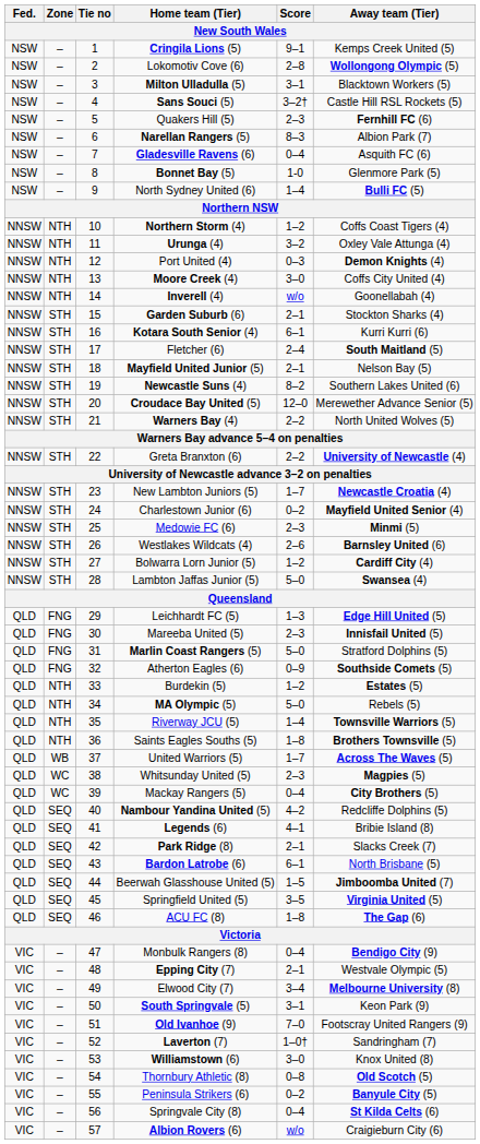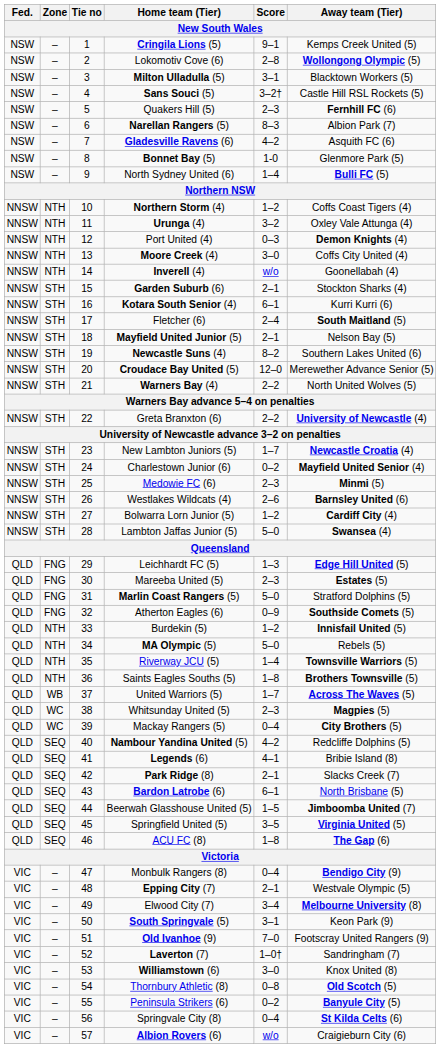 <table class="wikitable" style="text-align:center">
 <tr>
 <th>Fed.</th>
 <th>Zone</th>
 <th>Tie no</th>
 <th>Home team (Tier)</th>
 <th>Score</th>
 <th>Away team (Tier)</th>
 </tr>
 <tr>
 <th colspan=6><a href='#'>New South Wales</a></th>
 </tr>
 <tr>
 <td>NSW</td>
 <td>–</td>
 <td>1</td>
 <td><strong><a href='#'>Cringila Lions</a></strong> (5)</td>
 <td>9–1</td>
 <td>Kemps Creek United (5)</td>
 </tr>
 <tr>
 <td>NSW</td>
 <td>–</td>
 <td>2</td>
 <td>Lokomotiv Cove (6)</td>
 <td>2–8</td>
 <td><strong><a href='#'>Wollongong Olympic</a></strong> (5)</td>
 </tr>
 <tr>
 <td>NSW</td>
 <td>–</td>
 <td>3</td>
 <td><strong>Milton Ulladulla</strong> (5)</td>
 <td>3–1</td>
 <td>Blacktown Workers (5)</td>
 </tr>
 <tr>
 <td>NSW</td>
 <td>–</td>
 <td>4</td>
 <td><strong>Sans Souci</strong> (5)</td>
 <td>3–2†</td>
 <td>Castle Hill RSL Rockets (5)</td>
 </tr>
 <tr>
 <td>NSW</td>
 <td>–</td>
 <td>5</td>
 <td>Quakers Hill (5)</td>
 <td>2–3</td>
 <td><strong>Fernhill FC</strong> (6)</td>
 </tr>
 <tr>
 <td>NSW</td>
 <td>–</td>
 <td>6</td>
 <td><strong>Narellan Rangers</strong> (5)</td>
 <td>8–3</td>
 <td>Albion Park (7)</td>
 </tr>
 <tr>
 <td>NSW</td>
 <td>–</td>
 <td>7</td>
 <td><strong><a href='#'>Gladesville Ravens</a></strong> (6)</td>
-<td>0–4</td>
+<td>4–2</td>
 <td>Asquith FC (6)</td>
 </tr>
 <tr>
 <td>NSW</td>
 <td>–</td>
 <td>8</td>
 <td><strong>Bonnet Bay</strong> (5)</td>
 <td>1-0</td>
 <td>Glenmore Park (5)</td>
 </tr>
 <tr>
 <td>NSW</td>
 <td>–</td>
 <td>9</td>
 <td>North Sydney United (6)</td>
 <td>1–4</td>
 <td><strong><a href='#'>Bulli FC</a></strong> (5)</td>
 </tr>
 <tr>
 <th colspan=6><a href='#'>Northern NSW</a></th>
 </tr>
 <tr>
 <td>NNSW</td>
 <td>NTH</td>
 <td>10</td>
 <td><strong>Northern Storm</strong> (4)</td>
 <td>1–2</td>
 <td>Coffs Coast Tigers (4)</td>
 </tr>
 <tr>
 <td>NNSW</td>
 <td>NTH</td>
 <td>11</td>
 <td><strong>Urunga</strong> (4)</td>
 <td>3–2</td>
 <td>Oxley Vale Attunga (4)</td>
 </tr>
 <tr>
 <td>NNSW</td>
 <td>NTH</td>
 <td>12</td>
 <td>Port United (4)</td>
 <td>0–3</td>
 <td><strong>Demon Knights</strong> (4)</td>
 </tr>
 <tr>
 <td>NNSW</td>
 <td>NTH</td>
 <td>13</td>
 <td><strong>Moore Creek</strong> (4)</td>
 <td>3–0</td>
 <td>Coffs City United (4)</td>
 </tr>
 <tr>
 <td>NNSW</td>
 <td>NTH</td>
 <td>14</td>
 <td><strong>Inverell</strong> (4)</td>
 <td><a href='#'>w/o</a></td>
 <td>Goonellabah (4)</td>
 </tr>
 <tr>
 <td>NNSW</td>
 <td>STH</td>
 <td>15</td>
 <td><strong>Garden Suburb</strong> (6)</td>
 <td>2–1</td>
 <td>Stockton Sharks (4)</td>
 </tr>
 <tr>
 <td>NNSW</td>
 <td>STH</td>
 <td>16</td>
 <td><strong>Kotara South Senior</strong> (4)</td>
 <td>6–1</td>
 <td>Kurri Kurri (6)</td>
 </tr>
 <tr>
 <td>NNSW</td>
 <td>STH</td>
 <td>17</td>
 <td>Fletcher (6)</td>
 <td>2–4</td>
 <td><strong>South Maitland</strong> (5)</td>
 </tr>
 <tr>
 <td>NNSW</td>
 <td>STH</td>
 <td>18</td>
 <td><strong>Mayfield United Junior</strong> (5)</td>
 <td>2–1</td>
 <td>Nelson Bay (5)</td>
 </tr>
 <tr>
 <td>NNSW</td>
 <td>STH</td>
 <td>19</td>
 <td><strong>Newcastle Suns</strong> (4)</td>
 <td>8–2</td>
 <td>Southern Lakes United (6)</td>
 </tr>
 <tr>
 <td>NNSW</td>
 <td>STH</td>
 <td>20</td>
 <td><strong>Croudace Bay United</strong> (5)</td>
 <td>12–0</td>
 <td>Merewether Advance Senior (5)</td>
 </tr>
 <tr>
 <td>NNSW</td>
 <td>STH</td>
 <td>21</td>
 <td><strong>Warners Bay</strong> (4)</td>
 <td>2–2</td>
 <td>North United Wolves (5)</td>
 </tr>
 <tr>
 <th colspan=6>Warners Bay advance 5–4 on penalties</th>
 </tr>
 <tr>
 <td>NNSW</td>
 <td>STH</td>
 <td>22</td>
 <td>Greta Branxton (6)</td>
 <td>2–2</td>
 <td><strong><a href='#'>University of Newcastle</a></strong> (4)</td>
 </tr>
 <tr>
 <th colspan=6>University of Newcastle advance 3–2 on penalties</th>
 </tr>
 <tr>
 <td>NNSW</td>
 <td>STH</td>
 <td>23</td>
 <td>New Lambton Juniors (5)</td>
 <td>1–7</td>
 <td><strong><a href='#'>Newcastle Croatia</a></strong> (4)</td>
 </tr>
 <tr>
 <td>NNSW</td>
 <td>STH</td>
 <td>24</td>
 <td>Charlestown Junior (6)</td>
 <td>0–2</td>
 <td><strong>Mayfield United Senior</strong> (4)</td>
 </tr>
 <tr>
 <td>NNSW</td>
 <td>STH</td>
 <td>25</td>
 <td><a href='#'>Medowie FC</a> (6)</td>
 <td>2–3</td>
 <td><strong>Minmi</strong> (5)</td>
 </tr>
 <tr>
 <td>NNSW</td>
 <td>STH</td>
 <td>26</td>
 <td>Westlakes Wildcats (4)</td>
 <td>2–6</td>
 <td><strong>Barnsley United</strong> (6)</td>
 </tr>
 <tr>
 <td>NNSW</td>
 <td>STH</td>
 <td>27</td>
 <td>Bolwarra Lorn Junior (5)</td>
 <td>1–2</td>
 <td><strong>Cardiff City</strong> (4)</td>
 </tr>
 <tr>
 <td>NNSW</td>
 <td>STH</td>
 <td>28</td>
 <td>Lambton Jaffas Junior (5)</td>
 <td>5–0</td>
 <td><strong>Swansea</strong> (4)</td>
 </tr>
 <tr>
 <th colspan=6><a href='#'>Queensland</a></th>
 </tr>
 <tr>
 <td>QLD</td>
 <td>FNG</td>
 <td>29</td>
 <td>Leichhardt FC (5)</td>
 <td>1–3</td>
 <td><strong><a href='#'>Edge Hill United</a></strong> (5)</td>
 </tr>
 <tr>
 <td>QLD</td>
 <td>FNG</td>
 <td>30</td>
 <td>Mareeba United (5)</td>
 <td>2–3</td>
-<td><strong>Innisfail United</strong> (5)</td>
+<td><strong>Estates</strong> (5)</td>
 </tr>
 <tr>
 <td>QLD</td>
 <td>FNG</td>
 <td>31</td>
 <td><strong>Marlin Coast Rangers</strong> (5)</td>
 <td>5–0</td>
 <td>Stratford Dolphins (5)</td>
 </tr>
 <tr>
 <td>QLD</td>
 <td>FNG</td>
 <td>32</td>
 <td>Atherton Eagles (6)</td>
 <td>0–9</td>
 <td><strong>Southside Comets</strong> (5)</td>
 </tr>
 <tr>
 <td>QLD</td>
 <td>NTH</td>
 <td>33</td>
 <td>Burdekin (5)</td>
 <td>1–2</td>
-<td><strong>Estates</strong> (5)</td>
+<td><strong>Innisfail United</strong> (5)</td>
 </tr>
 <tr>
 <td>QLD</td>
 <td>NTH</td>
 <td>34</td>
 <td><strong>MA Olympic</strong> (5)</td>
 <td>5–0</td>
 <td>Rebels (5)</td>
 </tr>
 <tr>
 <td>QLD</td>
 <td>NTH</td>
 <td>35</td>
 <td><a href='#'>Riverway JCU</a> (5)</td>
 <td>1–4</td>
 <td><strong>Townsville Warriors</strong> (5)</td>
 </tr>
 <tr>
 <td>QLD</td>
 <td>NTH</td>
 <td>36</td>
 <td>Saints Eagles Souths (5)</td>
 <td>1–8</td>
 <td><strong>Brothers Townsville</strong> (5)</td>
 </tr>
 <tr>
 <td>QLD</td>
 <td>WB</td>
 <td>37</td>
 <td>United Warriors (5)</td>
 <td>1–7</td>
 <td><strong><a href='#'>Across The Waves</a></strong> (5)</td>
 </tr>
 <tr>
 <td>QLD</td>
 <td>WC</td>
 <td>38</td>
 <td>Whitsunday United (5)</td>
 <td>2–3</td>
 <td><strong>Magpies</strong> (5)</td>
 </tr>
 <tr>
 <td>QLD</td>
 <td>WC</td>
 <td>39</td>
 <td>Mackay Rangers (5)</td>
 <td>0–4</td>
 <td><strong>City Brothers</strong> (5)</td>
 </tr>
 <tr>
 <td>QLD</td>
 <td>SEQ</td>
 <td>40</td>
 <td><strong>Nambour Yandina United</strong> (5)</td>
 <td>4–2</td>
 <td>Redcliffe Dolphins (5)</td>
 </tr>
 <tr>
 <td>QLD</td>
 <td>SEQ</td>
 <td>41</td>
 <td><strong>Legends</strong> (6)</td>
 <td>4–1</td>
 <td>Bribie Island (8)</td>
 </tr>
 <tr>
 <td>QLD</td>
 <td>SEQ</td>
 <td>42</td>
 <td><strong>Park Ridge</strong> (8)</td>
 <td>2–1</td>
 <td>Slacks Creek (7)</td>
 </tr>
 <tr>
 <td>QLD</td>
 <td>SEQ</td>
 <td>43</td>
 <td><strong><a href='#'>Bardon Latrobe</a></strong> (6)</td>
 <td>6–1</td>
 <td><a href='#'>North Brisbane</a> (5)</td>
 </tr>
 <tr>
 <td>QLD</td>
 <td>SEQ</td>
 <td>44</td>
 <td>Beerwah Glasshouse United (5)</td>
 <td>1–5</td>
 <td><strong>Jimboomba United</strong> (7)</td>
 </tr>
 <tr>
 <td>QLD</td>
 <td>SEQ</td>
 <td>45</td>
 <td>Springfield United (5)</td>
 <td>3–5</td>
 <td><strong><a href='#'>Virginia United</a></strong> (5)</td>
 </tr>
 <tr>
 <td>QLD</td>
 <td>SEQ</td>
 <td>46</td>
 <td><a href='#'>ACU FC</a> (8)</td>
 <td>1–8</td>
 <td><strong><a href='#'>The Gap</a></strong> (6)</td>
 </tr>
 <tr>
 <th colspan=6><a href='#'>Victoria</a></th>
 </tr>
 <tr>
 <td>VIC</td>
 <td>–</td>
 <td>47</td>
 <td>Monbulk Rangers (8)</td>
 <td>0–4</td>
 <td><strong><a href='#'>Bendigo City</a></strong> (9)</td>
 </tr>
 <tr>
 <td>VIC</td>
 <td>–</td>
 <td>48</td>
 <td><strong>Epping City</strong> (7)</td>
 <td>2–1</td>
 <td>Westvale Olympic (5)</td>
 </tr>
 <tr>
 <td>VIC</td>
 <td>–</td>
 <td>49</td>
 <td>Elwood City (7)</td>
 <td>3–4</td>
 <td><strong><a href='#'>Melbourne University</a></strong> (8)</td>
 </tr>
 <tr>
 <td>VIC</td>
 <td>–</td>
 <td>50</td>
 <td><strong><a href='#'>South Springvale</a></strong> (5)</td>
 <td>3–1</td>
 <td>Keon Park (9)</td>
 </tr>
 <tr>
 <td>VIC</td>
 <td>–</td>
 <td>51</td>
 <td><strong><a href='#'>Old Ivanhoe</a></strong> (9)</td>
 <td>7–0</td>
 <td>Footscray United Rangers (9)</td>
 </tr>
 <tr>
 <td>VIC</td>
 <td>–</td>
 <td>52</td>
 <td><strong>Laverton</strong> (7)</td>
 <td>1–0†</td>
 <td>Sandringham (7)</td>
 </tr>
 <tr>
 <td>VIC</td>
 <td>–</td>
 <td>53</td>
 <td><strong>Williamstown</strong> (6)</td>
 <td>3–0</td>
 <td>Knox United (8)</td>
 </tr>
 <tr>
 <td>VIC</td>
 <td>–</td>
 <td>54</td>
 <td><a href='#'>Thornbury Athletic</a> (8)</td>
 <td>0–8</td>
 <td><strong><a href='#'>Old Scotch</a></strong> (5)</td>
 </tr>
 <tr>
 <td>VIC</td>
 <td>–</td>
 <td>55</td>
 <td><a href='#'>Peninsula Strikers</a> (6)</td>
 <td>0–2</td>
 <td><strong><a href='#'>Banyule City</a></strong> (5)</td>
 </tr>
 <tr>
 <td>VIC</td>
 <td>–</td>
 <td>56</td>
 <td>Springvale City (8)</td>
 <td>0–4</td>
 <td><strong><a href='#'>St Kilda Celts</a></strong> (6)</td>
 </tr>
 <tr>
 <td>VIC</td>
 <td>–</td>
 <td>57</td>
 <td><strong><a href='#'>Albion Rovers</a></strong> (6)</td>
 <td><a href='#'>w/o</a></td>
 <td>Craigieburn City (6)</td>
 </tr>
 </table>
